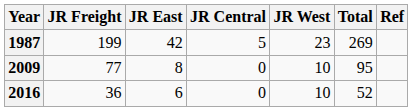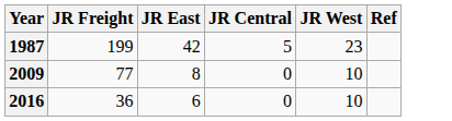 <table class="wikitable" style="text-align:right;">
 <tr>
 <th>Year</th>
 <th> JR Freight</th>
 <th> JR East</th>
 <th> JR Central</th>
 <th> JR West</th>
-<th>Total</th>
 <th>Ref</th>
 </tr>
 <tr>
 <th>1987</th>
 <td>199</td>
 <td>42</td>
 <td>5</td>
 <td>23</td>
-<td>269</td>
 <td></td>
 </tr>
 <tr>
 <th>2009</th>
 <td>77</td>
 <td>8</td>
 <td>0</td>
 <td>10</td>
-<td>95</td>
 <td></td>
 </tr>
 <tr>
 <th>2016</th>
 <td>36</td>
 <td>6</td>
 <td>0</td>
 <td>10</td>
-<td>52</td>
 <td></td>
 </tr>
 </table>
